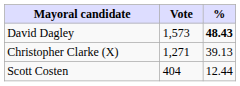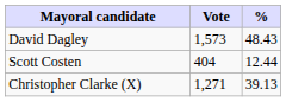 <table class="wikitable">
 <tr>
 <th style="background:#ddf; width:200px;">Mayoral candidate</th>
 <th style="background:#ddf; width:50px;">Vote</th>
 <th style="background:#ddf; width:30px;">%</th>
 </tr>
 <tr>
 <td>David Dagley</td>
 <td>1,573</td>
-<td><strong>48.43</strong></td>
+<td>48.43</td>
+</tr>
+<tr>
+<td>Scott Costen</td>
+<td>404</td>
+<td>12.44</td>
 </tr>
 <tr>
 <td>Christopher Clarke (X)</td>
 <td>1,271</td>
 <td>39.13</td>
 </tr>
-<tr>
-<td>Scott Costen</td>
-<td>404</td>
-<td>12.44</td>
-</tr>
 </table>
